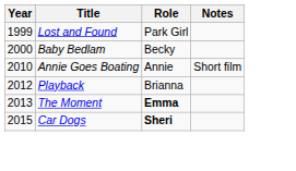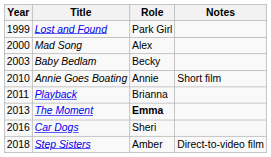 <table class="wikitable sortable">
 <tr>
 <th>Year</th>
 <th>Title</th>
 <th>Role</th>
 <th scope="col" class="unsortable">Notes</th>
 </tr>
 <tr>
 <td>1999</td>
 <td><em><a href='#'>Lost and Found</a></em></td>
 <td>Park Girl</td>
 <td></td>
 </tr>
 <tr>
 <td>2000</td>
+<td><em>Mad Song</em></td>
+<td>Alex</td>
+<td></td>
+</tr>
+<tr>
+<td>2003</td>
 <td><em>Baby Bedlam</em></td>
 <td>Becky</td>
 <td></td>
 </tr>
 <tr>
 <td>2010</td>
 <td><em>Annie Goes Boating</em></td>
 <td>Annie</td>
 <td>Short film</td>
 </tr>
 <tr>
-<td>2012</td>
+<td>2011</td>
 <td><em><a href='#'>Playback</a></em></td>
 <td>Brianna</td>
 <td></td>
 </tr>
 <tr>
 <td>2013</td>
 <td><em><a href='#'>The Moment</a></em></td>
 <td><strong>Emma</strong></td>
 <td></td>
 </tr>
 <tr>
-<td>2015</td>
+<td>2016</td>
 <td><em><a href='#'>Car Dogs</a></em></td>
-<td><strong>Sheri</strong></td>
+<td>Sheri</td>
 <td></td>
 </tr>
+<tr>
+<td>2018</td>
+<td><em><a href='#'>Step Sisters</a></em></td>
+<td>Amber</td>
+<td>Direct-to-video film</td>
+</tr>
 </table>
